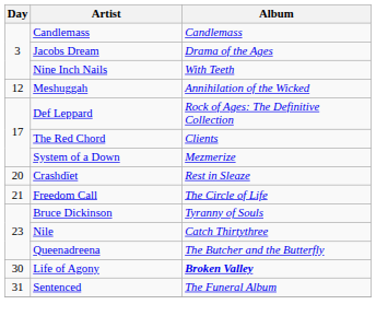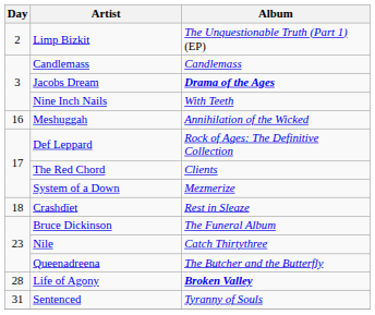 <table class="wikitable">
 <tr>
 <th style="width:20px;">Day</th>
 <th style="width:200px;">Artist</th>
 <th style="width:250px;">Album</th>
+</tr>
+<tr>
+<td style="text-align:center;">2</td>
+<td><a href='#'>Limp Bizkit</a></td>
+<td><em><a href='#'>The Unquestionable Truth (Part 1)</a></em> (EP)</td>
 </tr>
 <tr>
 <td style="text-align:center;" rowspan="3">3</td>
 <td><a href='#'>Candlemass</a></td>
 <td><em><a href='#'>Candlemass</a></em></td>
 </tr>
 <tr>
 <td><a href='#'>Jacobs Dream</a></td>
-<td><em><a href='#'>Drama of the Ages</a></em></td>
+<td><strong><em><a href='#'>Drama of the Ages</a></em></strong></td>
 </tr>
 <tr>
 <td><a href='#'>Nine Inch Nails</a></td>
 <td><em><a href='#'>With Teeth</a></em></td>
 </tr>
 <tr>
-<td style="text-align:center;">12</td>
+<td style="text-align:center;">16</td>
 <td><a href='#'>Meshuggah</a></td>
 <td><em><a href='#'>Annihilation of the Wicked</a></em></td>
 </tr>
 <tr>
 <td style="text-align:center;" rowspan="3">17</td>
 <td><a href='#'>Def Leppard</a></td>
 <td><em><a href='#'>Rock of Ages: The Definitive Collection</a></em></td>
 </tr>
 <tr>
 <td><a href='#'>The Red Chord</a></td>
 <td><em><a href='#'>Clients</a></em></td>
 </tr>
 <tr>
 <td><a href='#'>System of a Down</a></td>
 <td><em><a href='#'>Mezmerize</a></em></td>
 </tr>
 <tr>
-<td style="text-align:center;">20</td>
+<td style="text-align:center;">18</td>
 <td><a href='#'>Crashdïet</a></td>
 <td><em><a href='#'>Rest in Sleaze</a></em></td>
 </tr>
 <tr>
-<td style="text-align:center;">21</td>
-<td><a href='#'>Freedom Call</a></td>
-<td><em><a href='#'>The Circle of Life</a></em></td>
-</tr>
-<tr>
 <td style="text-align:center;" rowspan="3">23</td>
 <td><a href='#'>Bruce Dickinson</a></td>
-<td><em><a href='#'>Tyranny of Souls</a></em></td>
+<td><em><a href='#'>The Funeral Album</a></em></td>
 </tr>
 <tr>
 <td><a href='#'>Nile</a></td>
 <td><em><a href='#'>Catch Thirtythree</a></em></td>
 </tr>
 <tr>
 <td><a href='#'>Queenadreena</a></td>
 <td><em><a href='#'>The Butcher and the Butterfly</a></em></td>
 </tr>
 <tr>
-<td style="text-align:center;">30</td>
+<td style="text-align:center;">28</td>
 <td><a href='#'>Life of Agony</a></td>
 <td><strong><em><a href='#'>Broken Valley</a></em></strong></td>
 </tr>
 <tr>
 <td style="text-align:center;">31</td>
 <td><a href='#'>Sentenced</a></td>
-<td><em><a href='#'>The Funeral Album</a></em></td>
+<td><em><a href='#'>Tyranny of Souls</a></em></td>
 </tr>
 <tr>
 </tr>
 </table>
